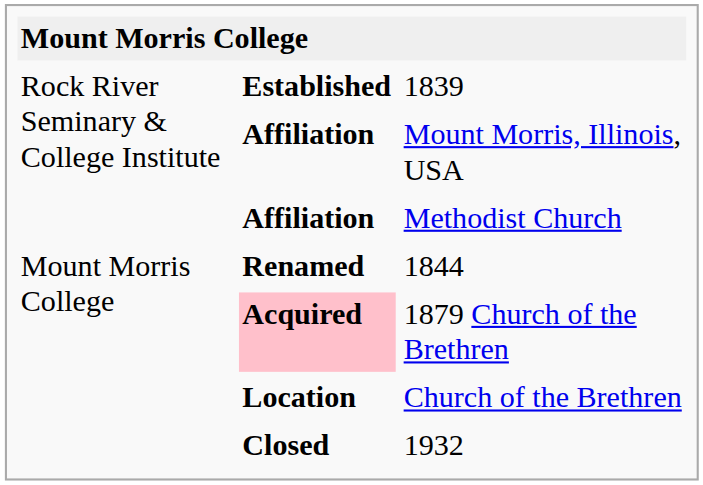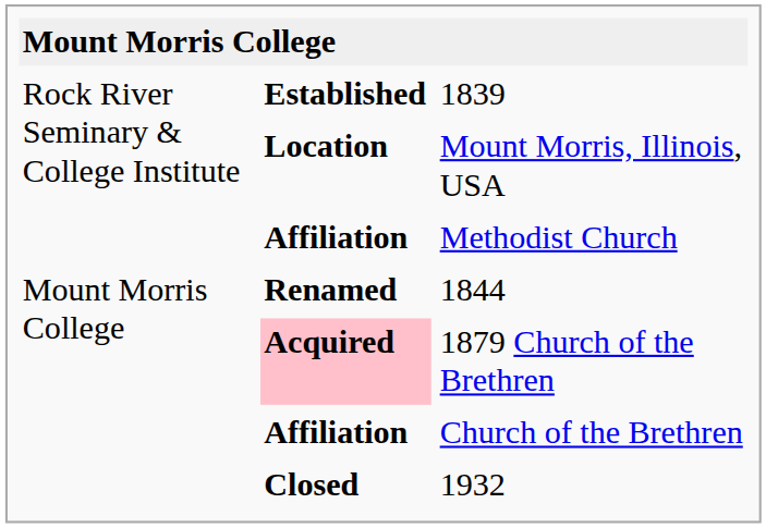 <table class="infobox" cellpadding="2" cellspacing="2" style="font-size: 90%;">
 <tr>
 <th colspan="4"  style="text-align:left; background:#efefef;">Mount Morris College</th>
 </tr>
 <tr>
 <td style="width:75pt;" rowspan="3">Rock River Seminary & College Institute</td>
 <td><strong>Established</strong></td>
 <td>1839</td>
 </tr>
 <tr>
-<td><strong>Affiliation</strong></td>
+<td><strong>Location</strong></td>
 <td><a href='#'>Mount Morris, Illinois</a>, USA</td>
 </tr>
 <tr>
 <td><strong>Affiliation</strong></td>
 <td style="width:100pt;"><a href='#'>Methodist Church</a></td>
 </tr>
 <tr>
 <td style="width:75pt;" rowspan="4">Mount Morris College</td>
 <td><strong>Renamed</strong></td>
 <td>1844</td>
 </tr>
 <tr>
 <td style="background: pink;"><strong>Acquired</strong></td>
 <td style="width:100pt;">1879 <a href='#'>Church of the Brethren</a></td>
 </tr>
 <tr>
-<td><strong>Location</strong></td>
+<td><strong>Affiliation</strong></td>
 <td style="width:100pt;"><a href='#'>Church of the Brethren</a></td>
 </tr>
 <tr>
 <td><strong>Closed</strong></td>
 <td>1932</td>
 </tr>
 </table>
